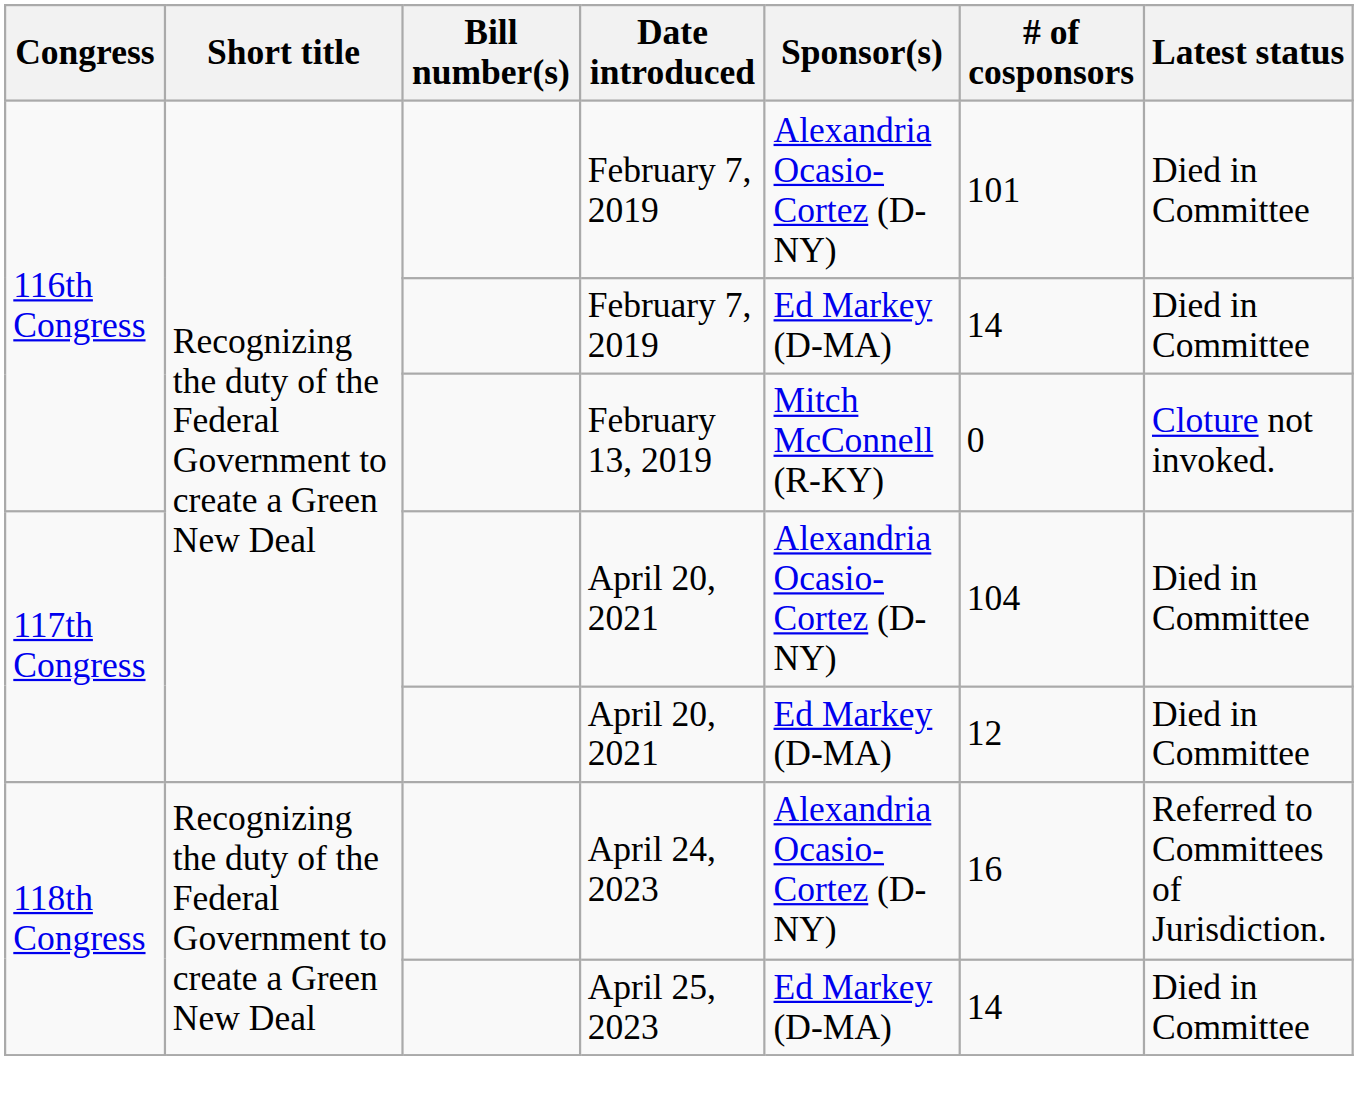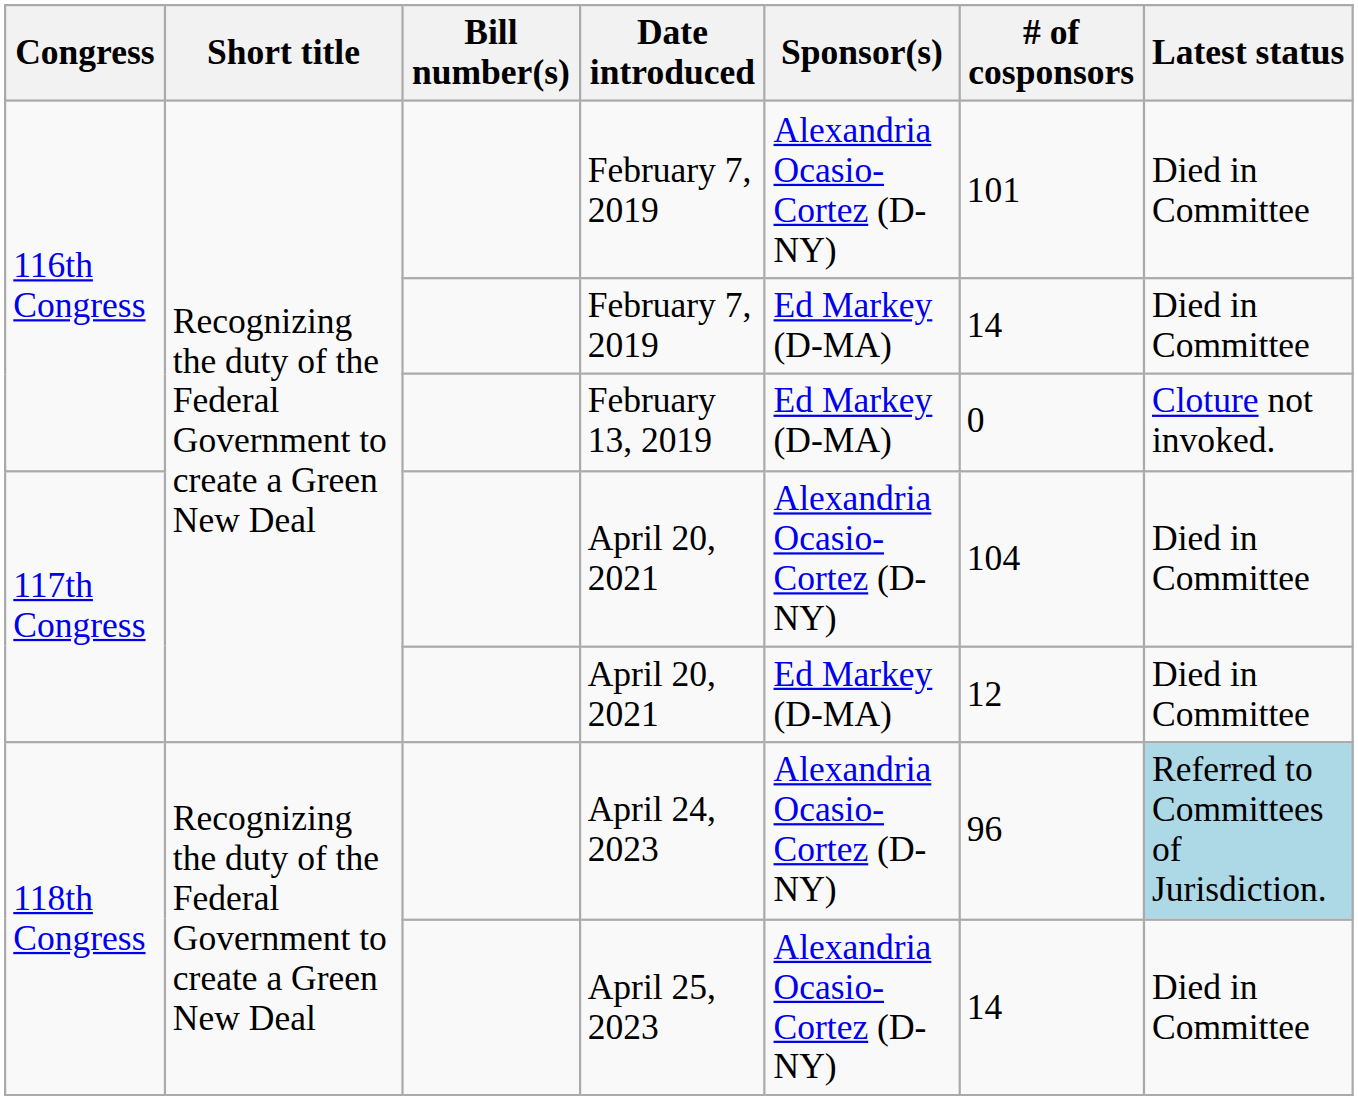 <table class="wikitable">
 <tr>
 <th>Congress</th>
 <th>Short title</th>
 <th>Bill number(s)</th>
 <th>Date introduced</th>
 <th>Sponsor(s)</th>
 <th># of cosponsors</th>
 <th>Latest status</th>
 </tr>
 <tr>
 <td rowspan="3"><a href='#'>116th Congress</a></td>
 <td rowspan="5">Recognizing the duty of the Federal Government to create a Green New Deal</td>
 <td></td>
 <td>February 7, 2019</td>
 <td><a href='#'>Alexandria Ocasio-Cortez</a> (D-NY)</td>
 <td>101</td>
 <td>Died in Committee</td>
 </tr>
 <tr>
 <td></td>
 <td>February 7, 2019</td>
 <td><a href='#'>Ed Markey</a> (D-MA)</td>
 <td>14</td>
 <td>Died in Committee</td>
 </tr>
 <tr>
 <td></td>
 <td>February 13, 2019</td>
-<td><a href='#'>Mitch McConnell</a> (R-KY)</td>
+<td><a href='#'>Ed Markey</a> (D-MA)</td>
 <td>0</td>
 <td><a href='#'>Cloture</a> not invoked.</td>
 </tr>
 <tr>
 <td rowspan="2"><a href='#'>117th Congress</a></td>
 <td></td>
 <td>April 20, 2021</td>
 <td><a href='#'>Alexandria Ocasio-Cortez</a> (D-NY)</td>
 <td>104</td>
 <td>Died in Committee</td>
 </tr>
 <tr>
 <td></td>
 <td>April 20, 2021</td>
 <td><a href='#'>Ed Markey</a> (D-MA)</td>
 <td>12</td>
 <td>Died in Committee</td>
 </tr>
 <tr>
 <td rowspan="2"><a href='#'>118th Congress</a></td>
 <td rowspan="2">Recognizing the duty of the Federal Government to create a Green New Deal</td>
 <td></td>
 <td>April 24, 2023</td>
 <td><a href='#'>Alexandria Ocasio-Cortez</a> (D-NY)</td>
-<td>16</td>
-<td>Referred to Committees of Jurisdiction.</td>
+<td>96</td>
+<td style="background: lightblue;">Referred to Committees of Jurisdiction.</td>
 </tr>
 <tr>
 <td></td>
 <td>April 25, 2023</td>
-<td><a href='#'>Ed Markey</a> (D-MA)</td>
+<td><a href='#'>Alexandria Ocasio-Cortez</a> (D-NY)</td>
 <td>14</td>
 <td>Died in Committee</td>
 </tr>
 </table>
